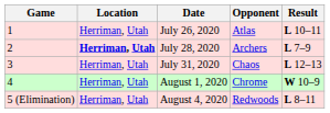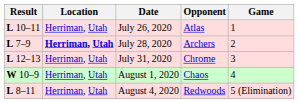 <table class="wikitable">
 <tr>
-<th>Game</th>
+<th>Result</th>
 <th>Location</th>
 <th>Date</th>
 <th>Opponent</th>
-<th>Result</th>
+<th>Game</th>
 </tr>
 <tr bgcolor="#FFDDDD">
-<td>1</td>
+<td><strong>L</strong> 10–11</td>
 <td><a href='#'>Herriman</a>, <a href='#'>Utah</a></td>
 <td>July 26, 2020</td>
 <td><a href='#'>Atlas</a></td>
-<td><strong>L</strong> 10–11</td>
+<td>1</td>
 </tr>
 <tr bgcolor="#FFDDDD">
-<td>2</td>
+<td><strong>L</strong> 7–9</td>
 <td><strong><a href='#'>Herriman</a>, <a href='#'>Utah</a></strong></td>
 <td>July 28, 2020</td>
 <td><a href='#'>Archers</a></td>
-<td><strong>L</strong> 7–9</td>
+<td>2</td>
 </tr>
 <tr bgcolor="#FFDDDD">
-<td>3</td>
+<td><strong>L</strong> 12–13</td>
 <td><a href='#'>Herriman</a>, <a href='#'>Utah</a></td>
 <td>July 31, 2020</td>
-<td><a href='#'>Chaos</a></td>
-<td><strong>L</strong> 12–13</td>
+<td><a href='#'>Chrome</a></td>
+<td>3</td>
 </tr>
 <tr bgcolor="#CCFFCC">
-<td>4</td>
+<td><strong>W</strong> 10–9</td>
 <td><a href='#'>Herriman</a>, <a href='#'>Utah</a></td>
 <td>August 1, 2020</td>
-<td><a href='#'>Chrome</a></td>
-<td><strong>W</strong> 10–9</td>
+<td><a href='#'>Chaos</a></td>
+<td>4</td>
 </tr>
 <tr bgcolor="#FFDDDD">
-<td>5 (Elimination)</td>
+<td><strong>L</strong> 8–11</td>
 <td><a href='#'>Herriman</a>, <a href='#'>Utah</a></td>
 <td>August 4, 2020</td>
 <td><a href='#'>Redwoods</a></td>
-<td><strong>L</strong> 8–11</td>
+<td>5 (Elimination)</td>
 </tr>
 </table>
